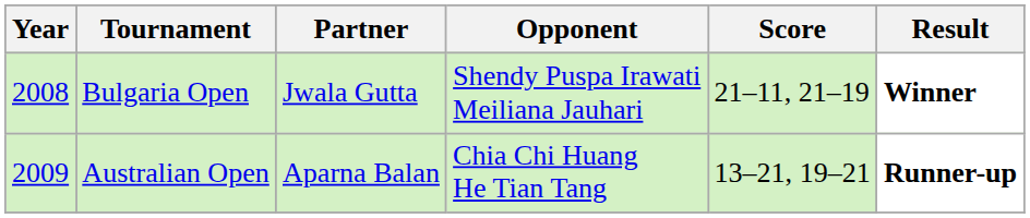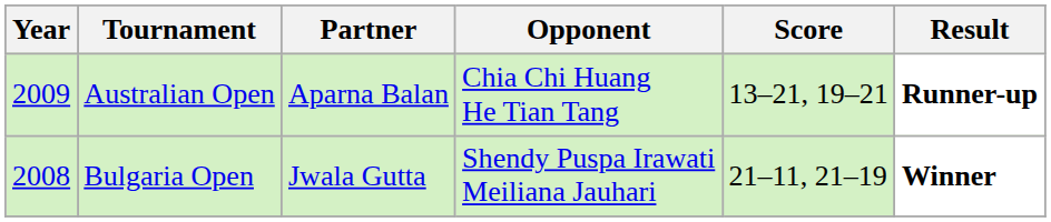 <table class="sortable wikitable" style="font-size: 90%;">
 <tr>
 <th>Year</th>
 <th>Tournament</th>
 <th>Partner</th>
 <th>Opponent</th>
 <th>Score</th>
 <th>Result</th>
 </tr>
 <tr style="background:#D4F1C5">
+<td align="center"><a href='#'>2009</a></td>
+<td align="left"><a href='#'>Australian Open</a></td>
+<td align="left"> <a href='#'>Aparna Balan</a></td>
+<td align="left"> <a href='#'>Chia Chi Huang</a> <br>  <a href='#'>He Tian Tang</a></td>
+<td align="left">13–21, 19–21</td>
+<td style="text-align:left; background:white"> <strong>Runner-up</strong></td>
+</tr>
+<tr style="background:#D4F1C5">
 <td align="center"><a href='#'>2008</a></td>
 <td align="left"><a href='#'>Bulgaria Open</a></td>
 <td align="left"> <a href='#'>Jwala Gutta</a></td>
 <td align="left"> <a href='#'>Shendy Puspa Irawati</a> <br>  <a href='#'>Meiliana Jauhari</a></td>
 <td align="left">21–11, 21–19</td>
 <td style="text-align:left; background:white"> <strong>Winner</strong></td>
 </tr>
-<tr style="background:#D4F1C5">
-<td align="center"><a href='#'>2009</a></td>
-<td align="left"><a href='#'>Australian Open</a></td>
-<td align="left"> <a href='#'>Aparna Balan</a></td>
-<td align="left"> <a href='#'>Chia Chi Huang</a> <br>  <a href='#'>He Tian Tang</a></td>
-<td align="left">13–21, 19–21</td>
-<td style="text-align:left; background:white"> <strong>Runner-up</strong></td>
-</tr>
 </table>
